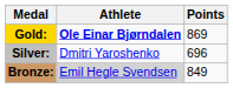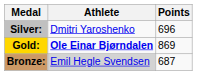 <table class="wikitable">
 <tr>
 <th><strong>Medal</strong></th>
 <th><strong>Athlete</strong></th>
 <th><strong>Points</strong></th>
 </tr>
 <tr>
+<td style="text-align:center;background-color:silver;"><strong>Silver:</strong></td>
+<td> <a href='#'>Dmitri Yaroshenko</a></td>
+<td>696</td>
+</tr>
+<tr>
 <td style="text-align:center;background-color:gold;"><strong>Gold:</strong></td>
 <td> <strong><a href='#'>Ole Einar Bjørndalen</a></strong></td>
 <td>869</td>
 </tr>
 <tr>
-<td style="text-align:center;background-color:silver;"><strong>Silver:</strong></td>
-<td> <a href='#'>Dmitri Yaroshenko</a></td>
-<td>696</td>
-</tr>
-<tr>
 <td style="text-align:center;background-color:#CC9966;"><strong>Bronze:</strong></td>
 <td style="background: lightgrey;"> <a href='#'>Emil Hegle Svendsen</a></td>
-<td>849</td>
+<td>687</td>
 </tr>
 </table>
